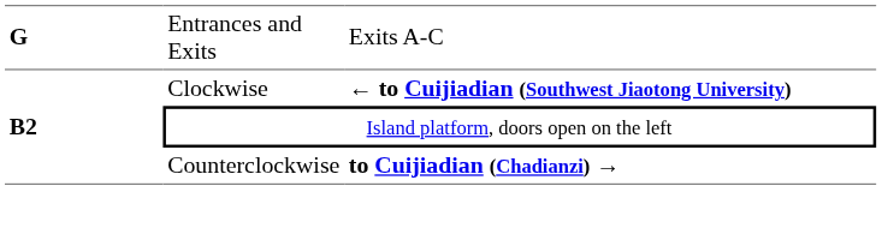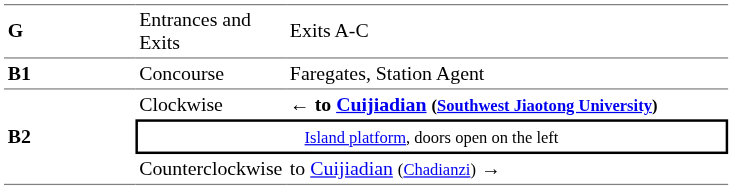 <table cellspacing=0 cellpadding=3>
 <tr>
 <td style="border-top:solid 1px gray;border-bottom:solid 1px gray;" width=100><strong>G</strong></td>
 <td style="border-top:solid 1px gray;border-bottom:solid 1px gray;" width=100>Entrances and Exits</td>
 <td style="border-top:solid 1px gray;border-bottom:solid 1px gray;" width=350>Exits A-C</td>
+</tr>
+<tr>
+<td style="border-top:solid 0px gray;border-bottom:solid 1px gray;" width=100><strong>B1</strong></td>
+<td style="border-top:solid 0px gray;border-bottom:solid 1px gray;" width=100>Concourse</td>
+<td style="border-top:solid 0px gray;border-bottom:solid 1px gray;" width=350>Faregates, Station Agent</td>
 </tr>
 <tr>
 <td style="border-bottom:solid 1px gray;" rowspan=3><strong>B2</strong></td>
 <td>Clockwise</td>
 <td><strong>←  to <a href='#'>Cuijiadian</a> <small>(<a href='#'>Southwest Jiaotong University</a>)</small></strong></td>
 </tr>
 <tr>
 <td style="border-right:solid 2px black;border-left:solid 2px black;border-top:solid 2px black;border-bottom:solid 2px black;text-align:center;" colspan=2><small><a href='#'>Island platform</a>, doors open on the left</small></td>
 </tr>
 <tr>
 <td style="border-bottom:solid 1px gray;">Counterclockwise</td>
-<td style="border-bottom:solid 1px gray;"><strong>  to <a href='#'>Cuijiadian</a> <small>(<a href='#'>Chadianzi</a>)</small> →</strong></td>
+<td style="border-bottom:solid 1px gray;">  to <a href='#'>Cuijiadian</a> <small>(<a href='#'>Chadianzi</a>)</small> →</td>
 </tr>
 </table>
